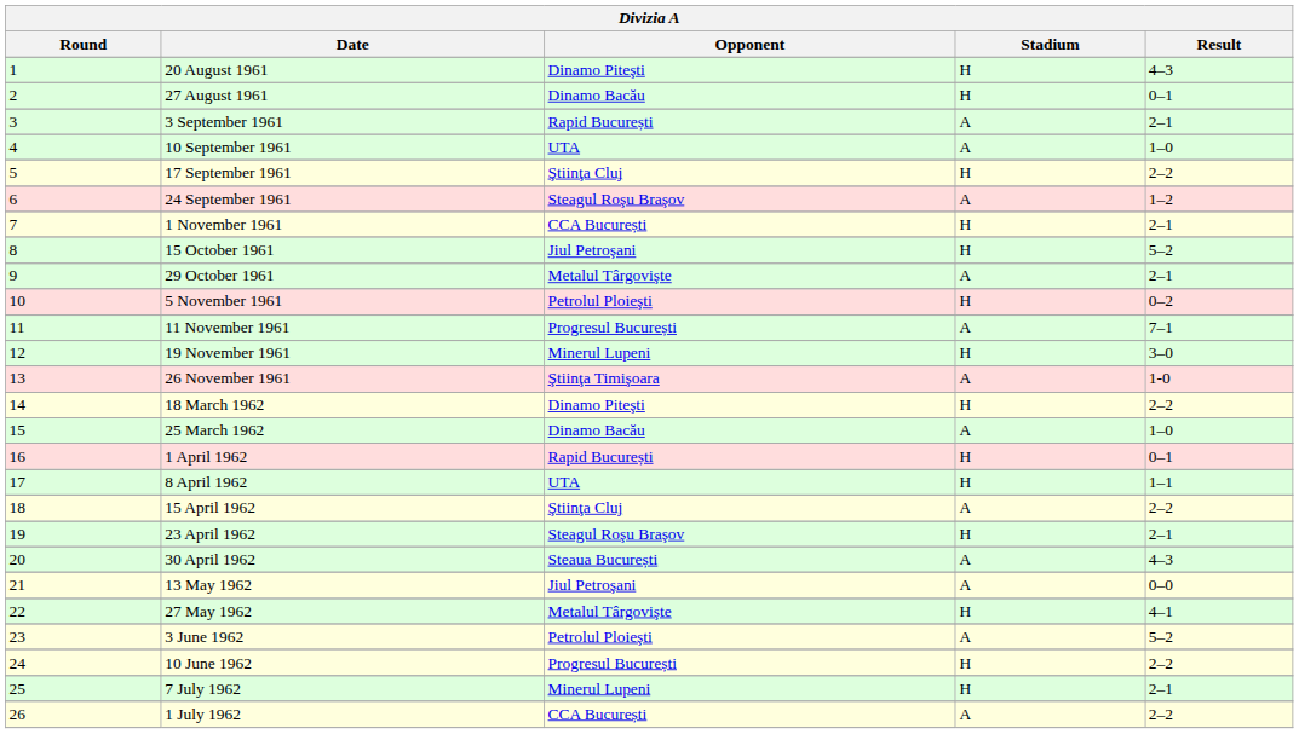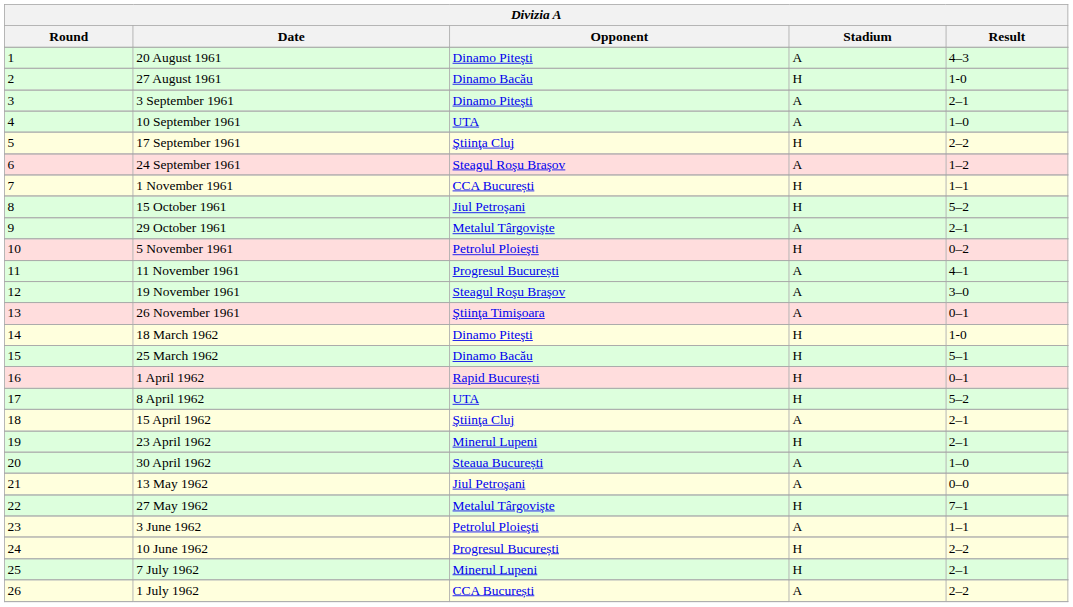 <table class="wikitable" style="width:80%;">
 <tr>
 <th colspan="5" style="text-align:center;"><em>Divizia A</em></th>
 </tr>
 <tr>
 <th>Round</th>
 <th>Date</th>
 <th>Opponent</th>
 <th>Stadium</th>
 <th>Result</th>
 </tr>
 <tr>
 </tr>
 <tr bgcolor="#ddffdd">
 <td>1</td>
 <td>20 August 1961</td>
 <td><a href='#'>Dinamo Piteşti</a></td>
-<td>H</td>
+<td>A</td>
 <td>4–3</td>
 </tr>
 <tr>
 </tr>
 <tr bgcolor="#ddffdd">
 <td>2</td>
 <td>27 August 1961</td>
 <td><a href='#'>Dinamo Bacău</a></td>
 <td>H</td>
-<td>0–1</td>
+<td>1-0</td>
 </tr>
 <tr>
 </tr>
 <tr bgcolor="#ddffdd">
 <td>3</td>
 <td>3 September 1961</td>
-<td><a href='#'>Rapid București</a></td>
+<td><a href='#'>Dinamo Piteşti</a></td>
 <td>A</td>
 <td>2–1</td>
 </tr>
 <tr>
 </tr>
 <tr bgcolor="#ddffdd">
 <td>4</td>
 <td>10 September 1961</td>
 <td><a href='#'>UTA</a></td>
 <td>A</td>
 <td>1–0</td>
 </tr>
 <tr>
 </tr>
 <tr bgcolor="#ffffdd">
 <td>5</td>
 <td>17 September 1961</td>
 <td><a href='#'>Ştiinţa Cluj</a></td>
 <td>H</td>
 <td>2–2</td>
 </tr>
 <tr>
 </tr>
 <tr bgcolor="#ffdddd">
 <td>6</td>
 <td>24 September 1961</td>
 <td><a href='#'>Steagul Roşu Braşov</a></td>
 <td>A</td>
 <td>1–2</td>
 </tr>
 <tr>
 </tr>
 <tr bgcolor="#ffffdd">
 <td>7</td>
 <td>1 November 1961</td>
 <td><a href='#'>CCA București</a></td>
 <td>H</td>
-<td>2–1</td>
+<td>1–1</td>
 </tr>
 <tr>
 </tr>
 <tr bgcolor="#ddffdd">
 <td>8</td>
 <td>15 October 1961</td>
 <td><a href='#'>Jiul Petroşani</a></td>
 <td>H</td>
 <td>5–2</td>
 </tr>
 <tr>
 </tr>
 <tr bgcolor="#ddffdd">
 <td>9</td>
 <td>29 October 1961</td>
 <td><a href='#'>Metalul Târgovişte</a></td>
 <td>A</td>
 <td>2–1</td>
 </tr>
 <tr>
 </tr>
 <tr bgcolor="#ffdddd">
 <td>10</td>
 <td>5 November 1961</td>
 <td><a href='#'>Petrolul Ploieşti</a></td>
 <td>H</td>
 <td>0–2</td>
 </tr>
 <tr>
 </tr>
 <tr bgcolor="#ddffdd">
 <td>11</td>
 <td>11 November 1961</td>
 <td><a href='#'>Progresul București</a></td>
 <td>A</td>
-<td>7–1</td>
+<td>4–1</td>
 </tr>
 <tr>
 </tr>
 <tr bgcolor="#ddffdd">
 <td>12</td>
 <td>19 November 1961</td>
-<td><a href='#'>Minerul Lupeni</a></td>
-<td>H</td>
+<td><a href='#'>Steagul Roşu Braşov</a></td>
+<td>A</td>
 <td>3–0</td>
 </tr>
 <tr>
 </tr>
 <tr bgcolor="#ffdddd">
 <td>13</td>
 <td>26 November 1961</td>
 <td><a href='#'>Ştiinţa Timişoara</a></td>
 <td>A</td>
-<td>1-0</td>
+<td>0–1</td>
 </tr>
 <tr>
 </tr>
 <tr bgcolor="#ffffdd">
 <td>14</td>
 <td>18 March 1962</td>
 <td><a href='#'>Dinamo Piteşti</a></td>
 <td>H</td>
-<td>2–2</td>
+<td>1-0</td>
 </tr>
 <tr>
 </tr>
 <tr bgcolor="#ddffdd">
 <td>15</td>
 <td>25 March 1962</td>
 <td><a href='#'>Dinamo Bacău</a></td>
-<td>A</td>
-<td>1–0</td>
+<td>H</td>
+<td>5–1</td>
 </tr>
 <tr>
 </tr>
 <tr bgcolor="#ffdddd">
 <td>16</td>
 <td>1 April 1962</td>
 <td><a href='#'>Rapid București</a></td>
 <td>H</td>
 <td>0–1</td>
 </tr>
 <tr>
 </tr>
 <tr bgcolor="#ddffdd">
 <td>17</td>
 <td>8 April 1962</td>
 <td><a href='#'>UTA</a></td>
 <td>H</td>
-<td>1–1</td>
+<td>5–2</td>
 </tr>
 <tr>
 </tr>
 <tr bgcolor="#ffffdd">
 <td>18</td>
 <td>15 April 1962</td>
 <td><a href='#'>Ştiinţa Cluj</a></td>
 <td>A</td>
-<td>2–2</td>
+<td>2–1</td>
 </tr>
 <tr>
 </tr>
 <tr bgcolor="#ddffdd">
 <td>19</td>
 <td>23 April 1962</td>
-<td><a href='#'>Steagul Roşu Braşov</a></td>
+<td><a href='#'>Minerul Lupeni</a></td>
 <td>H</td>
 <td>2–1</td>
 </tr>
 <tr>
 </tr>
 <tr bgcolor="#ddffdd">
 <td>20</td>
 <td>30 April 1962</td>
 <td><a href='#'>Steaua București</a></td>
 <td>A</td>
-<td>4–3</td>
+<td>1–0</td>
 </tr>
 <tr>
 </tr>
 <tr bgcolor="#ffffdd">
 <td>21</td>
 <td>13 May 1962</td>
 <td><a href='#'>Jiul Petroşani</a></td>
 <td>A</td>
 <td>0–0</td>
 </tr>
 <tr>
 </tr>
 <tr bgcolor="#ddffdd">
 <td>22</td>
 <td>27 May 1962</td>
 <td><a href='#'>Metalul Târgovişte</a></td>
 <td>H</td>
-<td>4–1</td>
+<td>7–1</td>
 </tr>
 <tr>
 </tr>
 <tr bgcolor="#ffffdd">
 <td>23</td>
 <td>3 June 1962</td>
 <td><a href='#'>Petrolul Ploieşti</a></td>
 <td>A</td>
-<td>5–2</td>
+<td>1–1</td>
 </tr>
 <tr>
 </tr>
 <tr bgcolor="#ffffdd">
 <td>24</td>
 <td>10 June 1962</td>
 <td><a href='#'>Progresul București</a></td>
 <td>H</td>
 <td>2–2</td>
 </tr>
 <tr>
 </tr>
 <tr bgcolor="#ddffdd">
 <td>25</td>
 <td>7 July 1962</td>
 <td><a href='#'>Minerul Lupeni</a></td>
 <td>H</td>
 <td>2–1</td>
 </tr>
 <tr>
 </tr>
 <tr bgcolor="#ffffdd">
 <td>26</td>
 <td>1 July 1962</td>
 <td><a href='#'>CCA București</a></td>
 <td>A</td>
 <td>2–2</td>
 </tr>
 <tr>
 </tr>
 </table>
